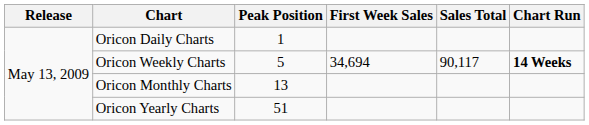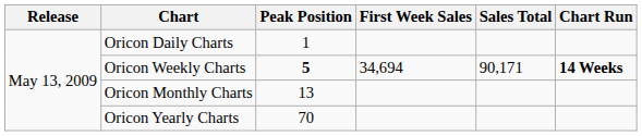 <table class="wikitable">
 <tr>
 <th>Release</th>
 <th>Chart</th>
 <th>Peak Position</th>
 <th>First Week Sales</th>
 <th>Sales Total</th>
 <th>Chart Run</th>
 </tr>
 <tr>
 <td rowspan="4">May 13, 2009</td>
 <td>Oricon Daily Charts</td>
 <td align="center">1</td>
 <td></td>
 <td></td>
 <td></td>
 </tr>
 <tr>
 <td>Oricon Weekly Charts</td>
-<td align="center">5</td>
+<td align="center"><strong>5</strong></td>
 <td>34,694</td>
-<td>90,117</td>
+<td>90,171</td>
 <td><strong>14 Weeks</strong></td>
 </tr>
 <tr>
 <td>Oricon Monthly Charts</td>
 <td align="center">13</td>
 <td></td>
 <td></td>
 <td></td>
 </tr>
 <tr>
 <td>Oricon Yearly Charts</td>
-<td align="center">51</td>
+<td align="center">70</td>
 <td></td>
 <td></td>
 <td></td>
 </tr>
 </table>
